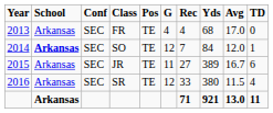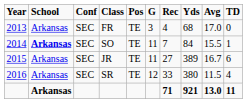 <table class="wikitable">
 <tr>
 <td style="font-weight:bold;">Year</td>
 <td style="font-weight:bold;">School</td>
 <td style="font-weight:bold;">Conf</td>
 <td style="font-weight:bold;">Class</td>
 <td style="font-weight:bold;">Pos</td>
 <td style="font-weight:bold;">G</td>
 <td style="font-weight:bold;">Rec</td>
 <td style="font-weight:bold;">Yds</td>
 <td style="font-weight:bold;">Avg</td>
 <td style="font-weight:bold;">TD</td>
 </tr>
 <tr>
 <td><a href='#'>2013</a></td>
 <td><a href='#'>Arkansas</a></td>
 <td>SEC</td>
 <td>FR</td>
 <td>TE</td>
-<td>4</td>
+<td>3</td>
 <td>4</td>
 <td>68</td>
 <td>17.0</td>
 <td>0</td>
 </tr>
 <tr>
 <td><a href='#'>2014</a></td>
 <td><strong><a href='#'>Arkansas</a></strong></td>
 <td>SEC</td>
 <td>SO</td>
 <td>TE</td>
-<td>12</td>
+<td>11</td>
 <td>7</td>
 <td>84</td>
-<td>12.0</td>
+<td>15.5</td>
 <td>1</td>
 </tr>
 <tr>
 <td><a href='#'>2015</a></td>
 <td><a href='#'>Arkansas</a></td>
 <td>SEC</td>
 <td>JR</td>
 <td>TE</td>
 <td>11</td>
 <td>27</td>
 <td>389</td>
 <td>16.7</td>
 <td>6</td>
 </tr>
 <tr>
 <td><a href='#'>2016</a></td>
 <td><a href='#'>Arkansas</a></td>
 <td>SEC</td>
 <td>SR</td>
 <td>TE</td>
 <td>12</td>
 <td>33</td>
 <td>380</td>
 <td>11.5</td>
 <td>4</td>
 </tr>
 <tr>
 <td style="font-weight:bold;"></td>
 <td style="font-weight:bold;">Arkansas</td>
 <td style="font-weight:bold;"></td>
 <td style="font-weight:bold;"></td>
 <td style="font-weight:bold;"></td>
 <td style="font-weight:bold;"></td>
 <td style="font-weight:bold;">71</td>
 <td style="font-weight:bold;">921</td>
 <td style="font-weight:bold;">13.0</td>
 <td style="font-weight:bold;">11</td>
 </tr>
 </table>
